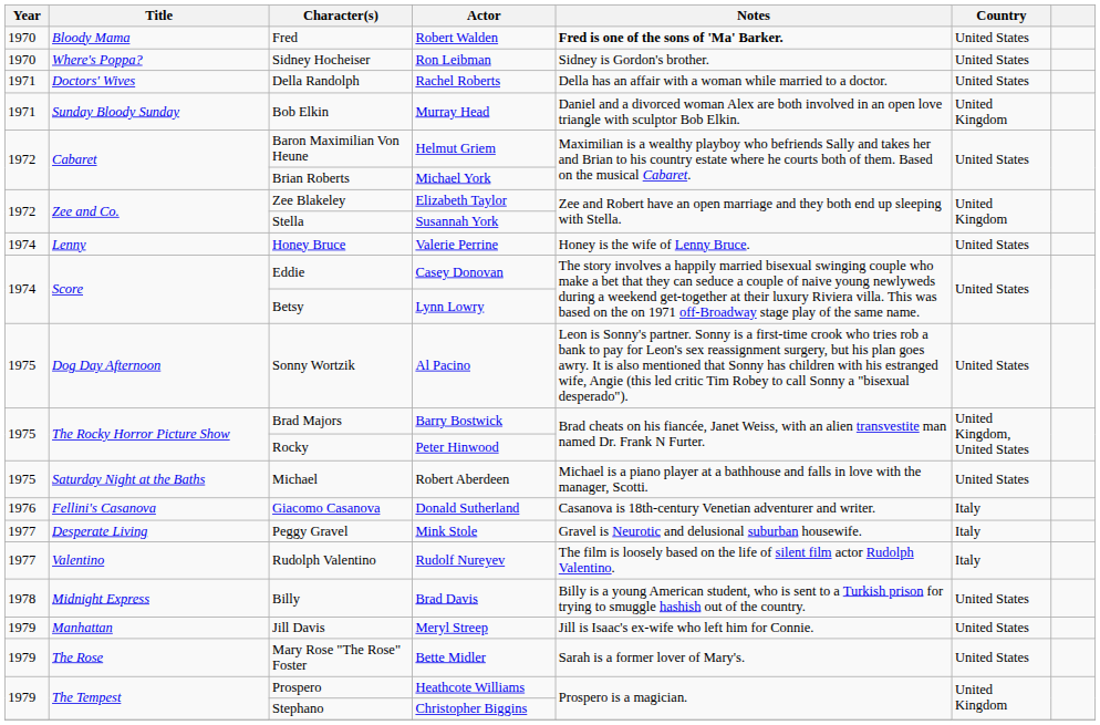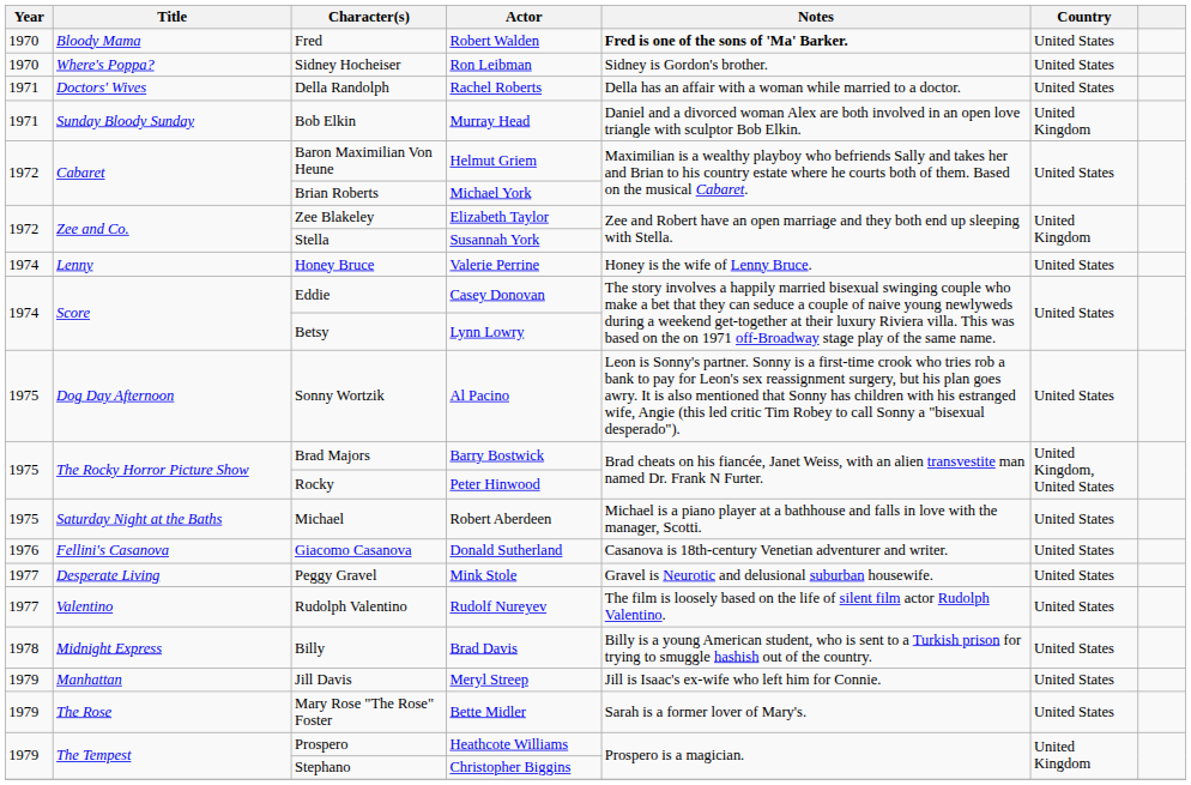 <table class="wikitable sortable" style="width: 100%">
 <tr>
 <th style="width:4%;">Year</th>
 <th style="width:20%;">Title</th>
 <th style="width:13%;">Character(s)</th>
 <th style="width:13%;">Actor</th>
 <th style="width:36%;">Notes</th>
 <th style="width:9%;">Country</th>
 <th style="width:4%;" class="unsortable"></th>
 </tr>
 <tr>
 <td>1970</td>
 <td><em><a href='#'>Bloody Mama</a></em></td>
 <td>Fred</td>
 <td><a href='#'>Robert Walden</a></td>
 <td><strong>Fred is one of the sons of 'Ma' Barker.</strong></td>
 <td>United States</td>
 <td></td>
 </tr>
 <tr>
 <td>1970</td>
 <td><em><a href='#'>Where's Poppa?</a></em></td>
 <td>Sidney Hocheiser</td>
 <td><a href='#'>Ron Leibman</a></td>
 <td>Sidney is Gordon's brother.</td>
 <td>United States</td>
 <td></td>
 </tr>
 <tr>
 <td>1971</td>
 <td><em><a href='#'>Doctors' Wives</a></em></td>
 <td>Della Randolph</td>
 <td><a href='#'>Rachel Roberts</a></td>
 <td>Della has an affair with a woman while married to a doctor.</td>
 <td>United States</td>
 <td></td>
 </tr>
 <tr>
 <td>1971</td>
 <td><em><a href='#'>Sunday Bloody Sunday</a></em></td>
 <td>Bob Elkin</td>
 <td><a href='#'>Murray Head</a></td>
 <td>Daniel and a divorced woman Alex are both involved in an open love triangle with sculptor Bob Elkin.</td>
 <td>United Kingdom</td>
 <td></td>
 </tr>
 <tr>
 <td rowspan="2">1972</td>
 <td rowspan="2"><em><a href='#'>Cabaret</a></em></td>
 <td>Baron Maximilian Von Heune</td>
 <td><a href='#'>Helmut Griem</a></td>
 <td rowspan="2">Maximilian is a wealthy playboy who befriends Sally and takes her and Brian to his country estate where he courts both of them.  Based on the musical <em><a href='#'>Cabaret</a></em>.</td>
 <td rowspan="2">United States</td>
 <td rowspan="2"></td>
 </tr>
 <tr>
 <td>Brian Roberts</td>
 <td><a href='#'>Michael York</a></td>
 </tr>
 <tr>
 <td rowspan="2">1972</td>
 <td rowspan="2"><em><a href='#'>Zee and Co.</a></em></td>
 <td>Zee Blakeley</td>
 <td><a href='#'>Elizabeth Taylor</a></td>
 <td rowspan="2">Zee and Robert have an open marriage and they both end up sleeping with Stella.</td>
 <td rowspan="2">United Kingdom</td>
 <td rowspan="2"></td>
 </tr>
 <tr>
 <td>Stella</td>
 <td><a href='#'>Susannah York</a></td>
 </tr>
 <tr>
 <td>1974</td>
 <td><em><a href='#'>Lenny</a></em></td>
 <td><a href='#'>Honey Bruce</a></td>
 <td><a href='#'>Valerie Perrine</a></td>
 <td>Honey is the wife of <a href='#'>Lenny Bruce</a>.</td>
 <td>United States</td>
 <td></td>
 </tr>
 <tr>
 <td rowspan="2">1974</td>
 <td rowspan="2"><em><a href='#'>Score</a></em></td>
 <td>Eddie</td>
 <td><a href='#'>Casey Donovan</a></td>
 <td rowspan="2">The story involves a happily married bisexual swinging couple who make a bet that they can seduce a couple of naive young newlyweds during a weekend get-together at their luxury Riviera villa. This was based on the on 1971 <a href='#'>off-Broadway</a> stage play of the same name.</td>
 <td rowspan="2">United States</td>
 <td rowspan="2"></td>
 </tr>
 <tr>
 <td>Betsy</td>
 <td><a href='#'>Lynn Lowry</a></td>
 </tr>
 <tr>
 <td>1975</td>
 <td><em><a href='#'>Dog Day Afternoon</a></em></td>
 <td>Sonny Wortzik</td>
 <td><a href='#'>Al Pacino</a></td>
 <td>Leon is Sonny's partner. Sonny is a first-time crook who tries rob a bank to pay for Leon's sex reassignment surgery, but his plan goes awry.  It is also mentioned that Sonny has children with his estranged wife, Angie (this led critic Tim Robey to call Sonny a "bisexual desperado").</td>
 <td>United States</td>
 <td></td>
 </tr>
 <tr>
 <td rowspan="2">1975</td>
 <td rowspan="2"><em><a href='#'>The Rocky Horror Picture Show</a></em></td>
 <td>Brad Majors</td>
 <td><a href='#'>Barry Bostwick</a></td>
 <td rowspan="2">Brad cheats on his fiancée, Janet Weiss, with an alien <a href='#'>transvestite</a> man named Dr. Frank N Furter.</td>
 <td rowspan="2">United Kingdom, United States</td>
 <td rowspan="2"></td>
 </tr>
 <tr>
 <td>Rocky</td>
 <td><a href='#'>Peter Hinwood</a></td>
 </tr>
 <tr>
 <td>1975</td>
 <td><em><a href='#'>Saturday Night at the Baths</a></em></td>
 <td>Michael</td>
 <td>Robert Aberdeen</td>
 <td>Michael is a piano player at a bathhouse and falls in love with the manager, Scotti.</td>
 <td>United States</td>
 <td></td>
 </tr>
 <tr>
 <td>1976</td>
 <td><em><a href='#'>Fellini's Casanova</a></em></td>
 <td><a href='#'>Giacomo Casanova</a></td>
 <td><a href='#'>Donald Sutherland</a></td>
 <td>Casanova is 18th-century Venetian adventurer and writer.</td>
-<td>Italy</td>
+<td>United States</td>
 <td></td>
 </tr>
 <tr>
 <td>1977</td>
 <td><em><a href='#'>Desperate Living</a></em></td>
 <td>Peggy Gravel</td>
 <td><a href='#'>Mink Stole</a></td>
 <td>Gravel is <a href='#'>Neurotic</a> and delusional <a href='#'>suburban</a> housewife.</td>
-<td>Italy</td>
+<td>United States</td>
 <td></td>
 </tr>
 <tr>
 <td>1977</td>
 <td><em><a href='#'>Valentino</a></em></td>
 <td>Rudolph Valentino</td>
 <td><a href='#'>Rudolf Nureyev</a></td>
 <td>The film is loosely based on the life of <a href='#'>silent film</a> actor <a href='#'>Rudolph Valentino</a>.</td>
-<td>Italy</td>
+<td>United States</td>
 <td></td>
 </tr>
 <tr>
 <td>1978</td>
 <td><em><a href='#'>Midnight Express</a></em></td>
 <td>Billy</td>
 <td><a href='#'>Brad Davis</a></td>
 <td>Billy is a young American student, who is sent to a <a href='#'>Turkish prison</a> for trying to smuggle <a href='#'>hashish</a> out of the country.</td>
 <td>United States</td>
 <td></td>
 </tr>
 <tr>
 <td>1979</td>
 <td><em><a href='#'>Manhattan</a></em></td>
 <td>Jill Davis</td>
 <td><a href='#'>Meryl Streep</a></td>
 <td>Jill is Isaac's ex-wife who left him for Connie.</td>
 <td>United States</td>
 <td></td>
 </tr>
 <tr>
 <td>1979</td>
 <td><em><a href='#'>The Rose</a></em></td>
 <td>Mary Rose "The Rose" Foster</td>
 <td><a href='#'>Bette Midler</a></td>
 <td>Sarah is a former lover of Mary's.</td>
 <td>United States</td>
 <td></td>
 </tr>
 <tr>
 <td rowspan="2">1979</td>
 <td rowspan="2"><em><a href='#'>The Tempest</a></em></td>
 <td>Prospero</td>
 <td><a href='#'>Heathcote Williams</a></td>
 <td rowspan="2">Prospero is a magician.</td>
 <td rowspan="2">United Kingdom</td>
 <td rowspan="2"></td>
 </tr>
 <tr>
 <td>Stephano</td>
 <td><a href='#'>Christopher Biggins</a></td>
 </tr>
 <tr>
 </tr>
 </table>
